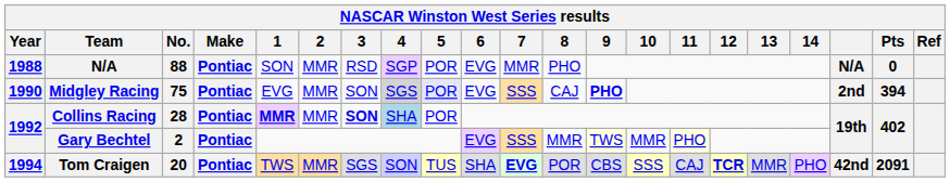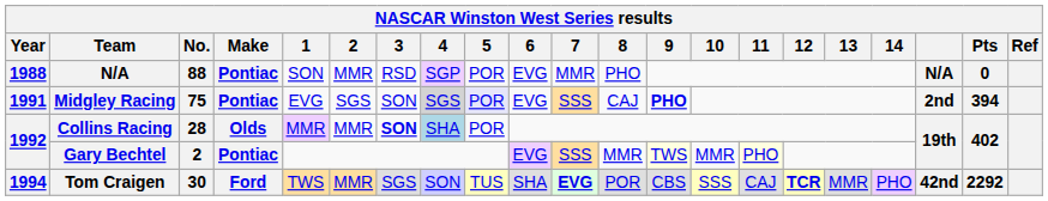 <table class="wikitable" style="text-align:center; font-size:75%">
 <tr>
 <th colspan=36><a href='#'>NASCAR Winston West Series</a> results</th>
 </tr>
 <tr>
 <th>Year</th>
 <th>Team</th>
 <th>No.</th>
 <th>Make</th>
 <th>1</th>
 <th>2</th>
 <th>3</th>
 <th>4</th>
 <th>5</th>
 <th>6</th>
 <th>7</th>
 <th>8</th>
 <th>9</th>
 <th>10</th>
 <th>11</th>
 <th>12</th>
 <th>13</th>
 <th>14</th>
 <th></th>
 <th>Pts</th>
 <th>Ref</th>
 </tr>
 <tr>
 <th><a href='#'>1988</a></th>
 <th>N/A</th>
 <th>88</th>
 <th><a href='#'>Pontiac</a></th>
 <td><a href='#'>SON</a></td>
 <td><a href='#'>MMR</a></td>
 <td><a href='#'>RSD</a></td>
 <td style="background:#EFCFFF;"><a href='#'>SGP</a><br></td>
 <td><a href='#'>POR</a></td>
 <td><a href='#'>EVG</a></td>
 <td><a href='#'>MMR</a></td>
 <td><a href='#'>PHO</a></td>
 <td colspan=6></td>
 <th>N/A</th>
 <th>0</th>
 <th></th>
 </tr>
 <tr>
-<th><a href='#'>1990</a></th>
+<th><a href='#'>1991</a></th>
 <th><a href='#'>Midgley Racing</a></th>
 <th>75</th>
 <th><a href='#'>Pontiac</a></th>
 <td><a href='#'>EVG</a></td>
-<td><a href='#'>MMR</a></td>
+<td><a href='#'>SGS</a></td>
 <td><a href='#'>SON</a></td>
 <td style="background: lightgrey;"><a href='#'>SGS</a></td>
 <td style="background: lavender;"><a href='#'>POR</a></td>
 <td><a href='#'>EVG</a></td>
 <td style="background:#FFDF9F;"><a href='#'>SSS</a><br></td>
 <td><a href='#'>CAJ</a></td>
 <td><strong><a href='#'>PHO</a></strong></td>
 <td colspan=5></td>
 <th>2nd</th>
 <th>394</th>
 <th></th>
 </tr>
 <tr>
 <th rowspan=2><a href='#'>1992</a></th>
 <th><a href='#'>Collins Racing</a></th>
 <th>28</th>
-<th><a href='#'>Pontiac</a></th>
-<td style="background:#EFCFFF;"><strong><a href='#'>MMR</a><br></strong></td>
+<th><a href='#'>Olds</a></th>
+<td style="background:#EFCFFF;"><a href='#'>MMR</a><br></td>
 <td><a href='#'>MMR</a></td>
 <td><strong><a href='#'>SON</a></strong></td>
 <td style="background: lightblue;"><a href='#'>SHA</a></td>
 <td><a href='#'>POR</a></td>
 <td colspan=9></td>
 <th rowspan=2>19th</th>
 <th rowspan=2>402</th>
 <th rowspan=2></th>
 </tr>
 <tr>
 <th><a href='#'>Gary Bechtel</a></th>
 <th>2</th>
 <th><a href='#'>Pontiac</a></th>
 <td colspan=5></td>
 <td style="background:#EFCFFF;"><a href='#'>EVG</a><br></td>
 <td style="background:#FFDF9F;"><a href='#'>SSS</a><br></td>
 <td><a href='#'>MMR</a></td>
 <td style="background: lightyellow;"><a href='#'>TWS</a></td>
 <td><a href='#'>MMR</a></td>
 <td style="background: lightyellow;"><a href='#'>PHO</a></td>
 <td colspan=3></td>
 </tr>
 <tr>
 <th><a href='#'>1994</a></th>
 <th>Tom Craigen</th>
-<th>20</th>
-<th><a href='#'>Pontiac</a></th>
+<th>30</th>
+<th><a href='#'>Ford</a></th>
 <td style="background:#FFDF9F;"><a href='#'>TWS</a><br></td>
 <td style="background:#FFDF9F;"><a href='#'>MMR</a><br></td>
 <td style="background:#DFDFDF;"><a href='#'>SGS</a><br></td>
 <td style="background:#CFCFFF;"><a href='#'>SON</a><br></td>
 <td style="background:#FFFFBF;"><a href='#'>TUS</a><br></td>
 <td style="background:#DFDFDF;"><a href='#'>SHA</a><br></td>
 <td style="background:#DFFFDF;"><strong><a href='#'>EVG</a></strong><br></td>
 <td style="background:#DFDFDF;"><a href='#'>POR</a><br></td>
 <td style="background:#DFDFDF;"><a href='#'>CBS</a><br></td>
 <td style="background:#FFFFBF;"><a href='#'>SSS</a><br></td>
 <td style="background:#DFDFDF;"><a href='#'>CAJ</a><br></td>
 <td style="background:#FFFFBF;"><strong><a href='#'>TCR</a><br></strong></td>
 <td style="background:#DFDFDF;"><a href='#'>MMR</a><br></td>
 <td style="background:#EFCFFF;"><a href='#'>PHO</a><br></td>
 <th>42nd</th>
-<th>2091</th>
+<th>2292</th>
 <th></th>
 </tr>
 </table>
